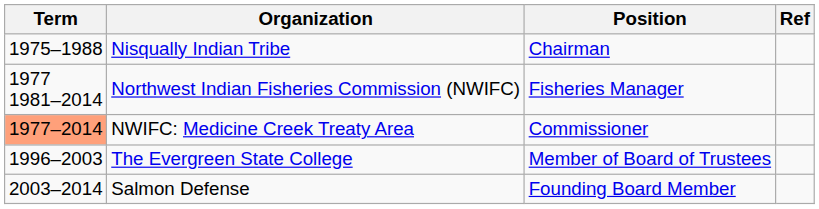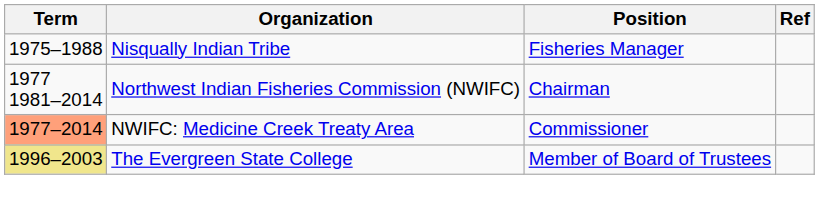 <table class="wikitable">
 <tr>
 <th>Term</th>
 <th>Organization</th>
 <th>Position</th>
 <th>Ref</th>
 </tr>
 <tr>
 <td>1975–1988</td>
 <td><a href='#'>Nisqually Indian Tribe</a></td>
-<td><a href='#'>Chairman</a></td>
+<td><a href='#'>Fisheries Manager</a></td>
 <td></td>
 </tr>
 <tr>
 <td>1977<br>1981–2014</td>
 <td><a href='#'>Northwest Indian Fisheries Commission</a> (NWIFC)</td>
-<td><a href='#'>Fisheries Manager</a></td>
+<td><a href='#'>Chairman</a></td>
 <td></td>
 </tr>
 <tr>
 <td style="background: lightsalmon;">1977–2014</td>
 <td>NWIFC: <a href='#'>Medicine Creek Treaty Area</a></td>
 <td><a href='#'>Commissioner</a></td>
 <td></td>
 </tr>
 <tr>
-<td>1996–2003</td>
+<td style="background: khaki;">1996–2003</td>
 <td><a href='#'>The Evergreen State College</a></td>
 <td><a href='#'>Member of Board of Trustees</a></td>
 <td></td>
 </tr>
-<tr>
-<td>2003–2014</td>
-<td>Salmon Defense<br></td>
-<td><a href='#'>Founding Board Member</a></td>
-<td></td>
-</tr>
 </table>
